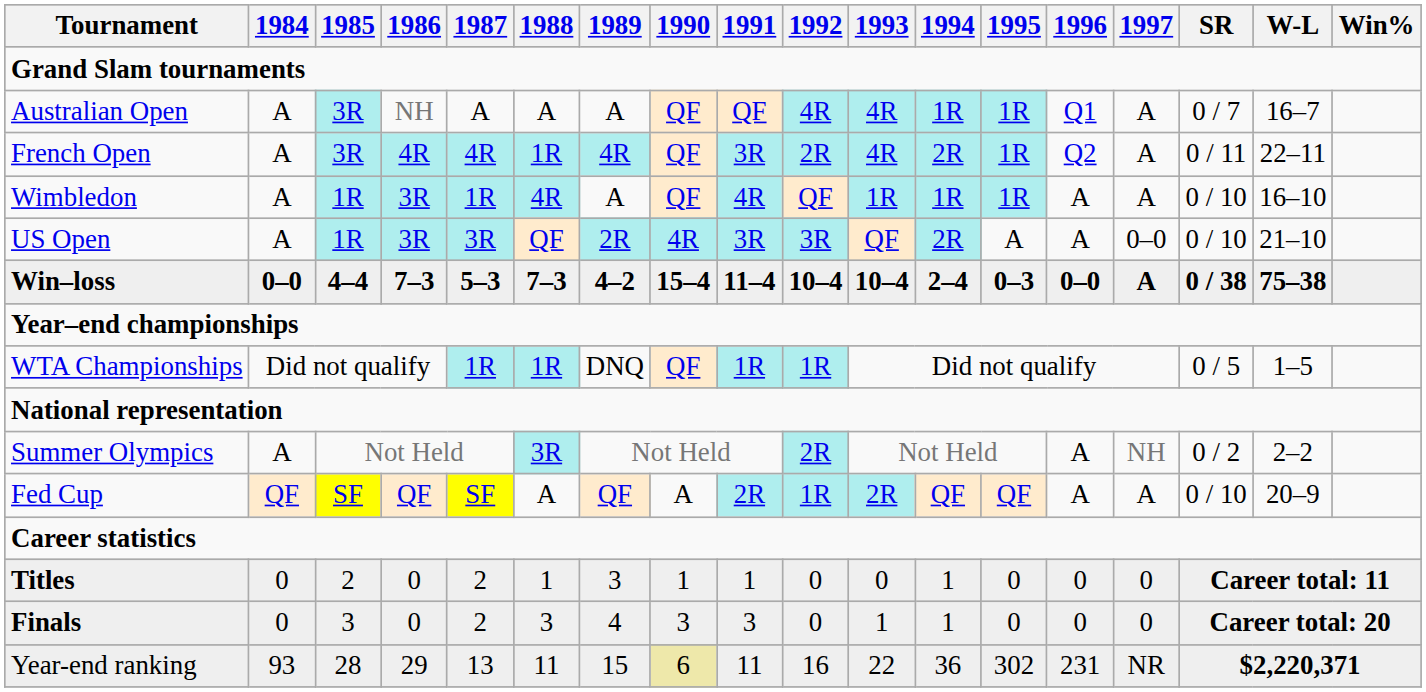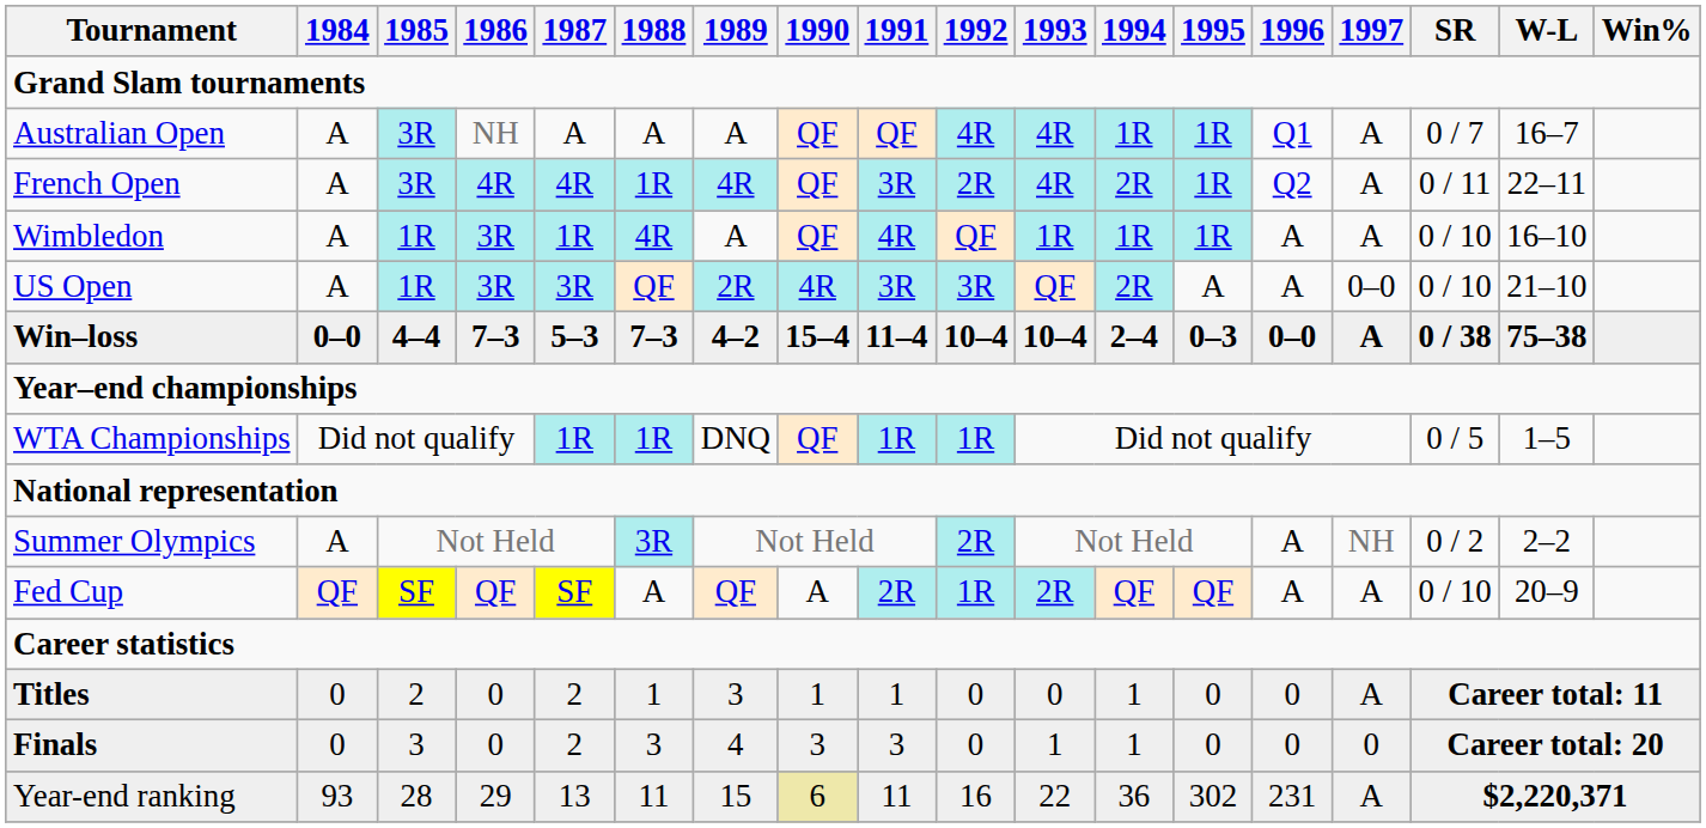 <table class="nowrap wikitable" style="text-align:center;">
 <tr>
 <th>Tournament</th>
 <th><a href='#'>1984</a></th>
 <th><a href='#'>1985</a></th>
 <th><a href='#'>1986</a></th>
 <th><a href='#'>1987</a></th>
 <th><a href='#'>1988</a></th>
 <th><a href='#'>1989</a></th>
 <th><a href='#'>1990</a></th>
 <th><a href='#'>1991</a></th>
 <th><a href='#'>1992</a></th>
 <th><a href='#'>1993</a></th>
 <th><a href='#'>1994</a></th>
 <th><a href='#'>1995</a></th>
 <th><a href='#'>1996</a></th>
 <th><a href='#'>1997</a></th>
 <th>SR</th>
 <th>W-L</th>
 <th>Win%</th>
 </tr>
 <tr>
 <td colspan=18 align=left><strong>Grand Slam tournaments</strong></td>
 </tr>
 <tr>
 <td align="left"><a href='#'>Australian Open</a></td>
 <td>A</td>
 <td style="background:#afeeee;"><a href='#'>3R</a></td>
 <td style="color:#767676;">NH</td>
 <td>A</td>
 <td>A</td>
 <td>A</td>
 <td style="background:#ffebcd;"><a href='#'>QF</a></td>
 <td style="background:#ffebcd;"><a href='#'>QF</a></td>
 <td style="background:#afeeee;"><a href='#'>4R</a></td>
 <td style="background:#afeeee;"><a href='#'>4R</a></td>
 <td style="background:#afeeee;"><a href='#'>1R</a></td>
 <td style="background:#afeeee;"><a href='#'>1R</a></td>
 <td align="center"><a href='#'>Q1</a></td>
 <td>A</td>
 <td>0 / 7</td>
 <td>16–7</td>
 <td></td>
 </tr>
 <tr>
 <td align="left"><a href='#'>French Open</a></td>
 <td>A</td>
 <td style="background:#afeeee;"><a href='#'>3R</a></td>
 <td style="background:#afeeee;"><a href='#'>4R</a></td>
 <td style="background:#afeeee;"><a href='#'>4R</a></td>
 <td style="background:#afeeee;"><a href='#'>1R</a></td>
 <td style="background:#afeeee;"><a href='#'>4R</a></td>
 <td style="background:#ffebcd;"><a href='#'>QF</a></td>
 <td style="background:#afeeee;"><a href='#'>3R</a></td>
 <td style="background:#afeeee;"><a href='#'>2R</a></td>
 <td style="background:#afeeee;"><a href='#'>4R</a></td>
 <td style="background:#afeeee;"><a href='#'>2R</a></td>
 <td style="background:#afeeee;"><a href='#'>1R</a></td>
 <td align="center"><a href='#'>Q2</a></td>
 <td>A</td>
 <td>0 / 11</td>
 <td>22–11</td>
 <td></td>
 </tr>
 <tr>
 <td align="left"><a href='#'>Wimbledon</a></td>
 <td>A</td>
 <td style="background:#afeeee;"><a href='#'>1R</a></td>
 <td style="background:#afeeee;"><a href='#'>3R</a></td>
 <td style="background:#afeeee;"><a href='#'>1R</a></td>
 <td style="background:#afeeee;"><a href='#'>4R</a></td>
 <td>A</td>
 <td style="background:#ffebcd;"><a href='#'>QF</a></td>
 <td style="background:#afeeee;"><a href='#'>4R</a></td>
 <td style="background:#ffebcd;"><a href='#'>QF</a></td>
 <td style="background:#afeeee;"><a href='#'>1R</a></td>
 <td style="background:#afeeee;"><a href='#'>1R</a></td>
 <td style="background:#afeeee;"><a href='#'>1R</a></td>
 <td>A</td>
 <td>A</td>
 <td>0 / 10</td>
 <td>16–10</td>
 <td></td>
 </tr>
 <tr>
 <td align="left"><a href='#'>US Open</a></td>
 <td>A</td>
 <td style="background:#afeeee;"><a href='#'>1R</a></td>
 <td style="background:#afeeee;"><a href='#'>3R</a></td>
 <td style="background:#afeeee;"><a href='#'>3R</a></td>
 <td style="background:#ffebcd;"><a href='#'>QF</a></td>
 <td style="background:#afeeee;"><a href='#'>2R</a></td>
 <td style="background:#afeeee;"><a href='#'>4R</a></td>
 <td style="background:#afeeee;"><a href='#'>3R</a></td>
 <td style="background:#afeeee;"><a href='#'>3R</a></td>
 <td style="background:#ffebcd;"><a href='#'>QF</a></td>
 <td style="background:#afeeee;"><a href='#'>2R</a></td>
 <td>A</td>
 <td>A</td>
 <td>0–0</td>
 <td>0 / 10</td>
 <td>21–10</td>
 <td></td>
 </tr>
 <tr style="background:#efefef; font-weight:bold;">
 <td style="text-align:left">Win–loss</td>
 <td>0–0</td>
 <td>4–4</td>
 <td>7–3</td>
 <td>5–3</td>
 <td>7–3</td>
 <td>4–2</td>
 <td>15–4</td>
 <td>11–4</td>
 <td>10–4</td>
 <td>10–4</td>
 <td>2–4</td>
 <td>0–3</td>
 <td>0–0</td>
 <td>A</td>
 <td>0 / 38</td>
 <td>75–38</td>
 <td></td>
 </tr>
 <tr>
 <td colspan=18 align=left><strong>Year–end championships</strong></td>
 </tr>
 <tr>
 <td align="left"><a href='#'>WTA Championships</a></td>
 <td colspan="3">Did not qualify</td>
 <td style="background:#afeeee;"><a href='#'>1R</a></td>
 <td style="background:#afeeee;"><a href='#'>1R</a></td>
 <td>DNQ</td>
 <td style="background:#ffebcd;"><a href='#'>QF</a></td>
 <td style="background:#afeeee;"><a href='#'>1R</a></td>
 <td style="background:#afeeee;"><a href='#'>1R</a></td>
 <td colspan="5">Did not qualify</td>
 <td>0 / 5</td>
 <td>1–5</td>
 <td></td>
 </tr>
 <tr>
 <td colspan=18 align=left><strong>National representation</strong></td>
 </tr>
 <tr>
 <td align="left"><a href='#'>Summer Olympics</a></td>
 <td>A</td>
 <td colspan="3" style="color:#767676">Not Held</td>
 <td style="background:#afeeee;"><a href='#'>3R</a></td>
 <td colspan="3" style="color:#767676">Not Held</td>
 <td style="background:#afeeee;"><a href='#'>2R</a></td>
 <td colspan="3" style="color:#767676">Not Held</td>
 <td>A</td>
 <td style="color:#767676">NH</td>
 <td>0 / 2</td>
 <td>2–2</td>
 <td></td>
 </tr>
 <tr>
 <td align="left"><a href='#'>Fed Cup</a></td>
 <td style="background:#ffebcd;"><a href='#'>QF</a></td>
 <td style="background:yellow;"><a href='#'>SF</a></td>
 <td style="background:#ffebcd;"><a href='#'>QF</a></td>
 <td style="background:yellow;"><a href='#'>SF</a></td>
 <td>A</td>
 <td style="background:#ffebcd;"><a href='#'>QF</a></td>
 <td>A</td>
 <td style="background:#afeeee;"><a href='#'>2R</a></td>
 <td style="background:#afeeee;"><a href='#'>1R</a></td>
 <td style="background:#afeeee;"><a href='#'>2R</a></td>
 <td style="background:#ffebcd;"><a href='#'>QF</a></td>
 <td style="background:#ffebcd;"><a href='#'>QF</a></td>
 <td>A</td>
 <td>A</td>
 <td>0 / 10</td>
 <td>20–9</td>
 <td></td>
 </tr>
 <tr>
 <td colspan=18 align=left><strong>Career statistics</strong></td>
 </tr>
 <tr bgcolor=efefef>
 <td align=left><strong>Titles</strong></td>
 <td align="center">0</td>
 <td align="center">2</td>
 <td align="center">0</td>
 <td align="center">2</td>
 <td align="center">1</td>
 <td align="center">3</td>
 <td align="center">1</td>
 <td align="center">1</td>
 <td align="center">0</td>
 <td align="center">0</td>
 <td align="center">1</td>
 <td align="center">0</td>
 <td align="center">0</td>
-<td align="center">0</td>
+<td>A</td>
 <td colspan="3"><strong>Career total: 11</strong></td>
 </tr>
 <tr bgcolor=efefef>
 <td align=left><strong>Finals</strong></td>
 <td align="center">0</td>
 <td align="center">3</td>
 <td align="center">0</td>
 <td align="center">2</td>
 <td align="center">3</td>
 <td align="center">4</td>
 <td align="center">3</td>
 <td align="center">3</td>
 <td align="center">0</td>
 <td align="center">1</td>
 <td align="center">1</td>
 <td align="center">0</td>
 <td align="center">0</td>
 <td align="center">0</td>
 <td colspan="3"><strong>Career total: 20</strong></td>
 </tr>
 <tr bgcolor=efefef>
 <td align=left>Year-end ranking</td>
 <td align="center">93</td>
 <td align="center">28</td>
 <td align="center">29</td>
 <td align="center">13</td>
 <td align="center">11</td>
 <td align="center">15</td>
 <td align="center" bgcolor=EEE8AA>6</td>
 <td align="center">11</td>
 <td align="center">16</td>
 <td align="center">22</td>
 <td align="center">36</td>
 <td align="center">302</td>
 <td align="center">231</td>
-<td align="center">NR</td>
+<td>A</td>
 <td colspan="3"><strong>$2,220,371</strong></td>
 </tr>
 </table>
